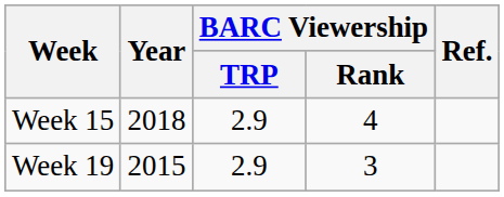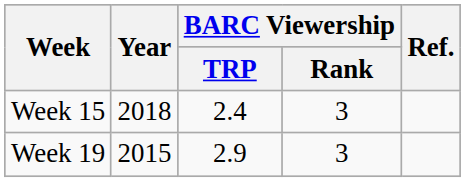 <table class="wikitable" style="text-align:center">
 <tr>
 <th rowspan="2">Week</th>
 <th rowspan="2">Year</th>
 <th colspan="2"><a href='#'>BARC</a> Viewership</th>
 <th rowspan="2">Ref.</th>
 </tr>
 <tr>
 <th><a href='#'>TRP</a></th>
 <th>Rank</th>
 </tr>
 <tr>
 <td>Week 15</td>
 <td>2018</td>
-<td>2.9</td>
-<td>4</td>
+<td>2.4</td>
+<td>3</td>
 <td></td>
 </tr>
 <tr>
 <td>Week 19</td>
 <td>2015</td>
 <td>2.9</td>
 <td>3</td>
 <td></td>
 </tr>
 </table>
